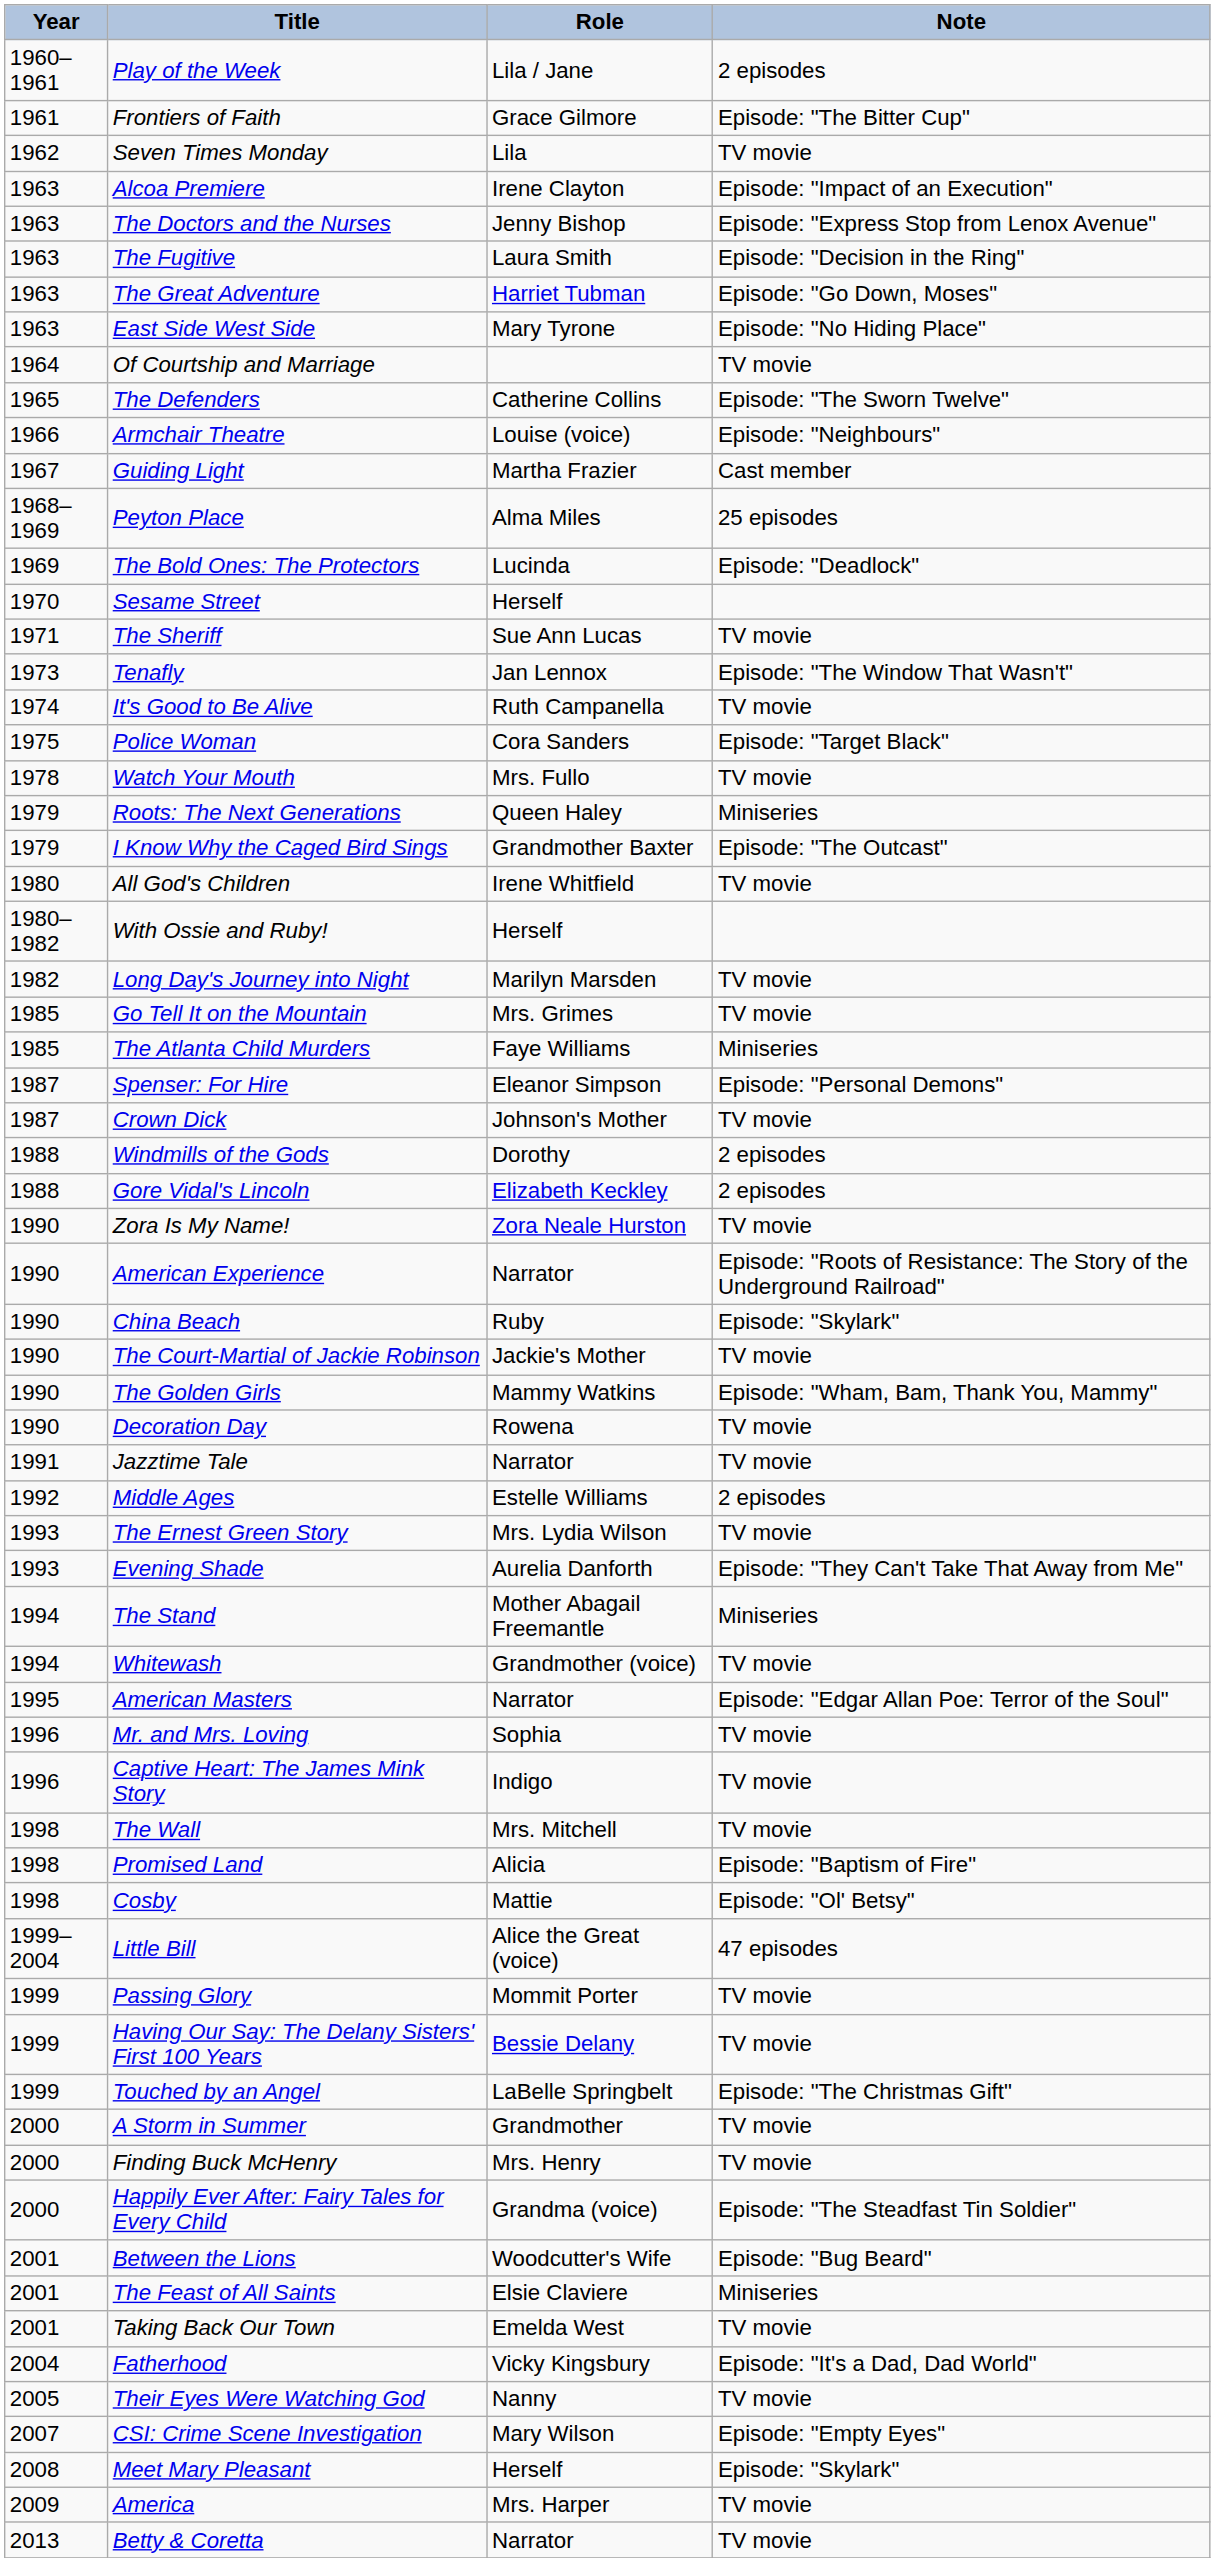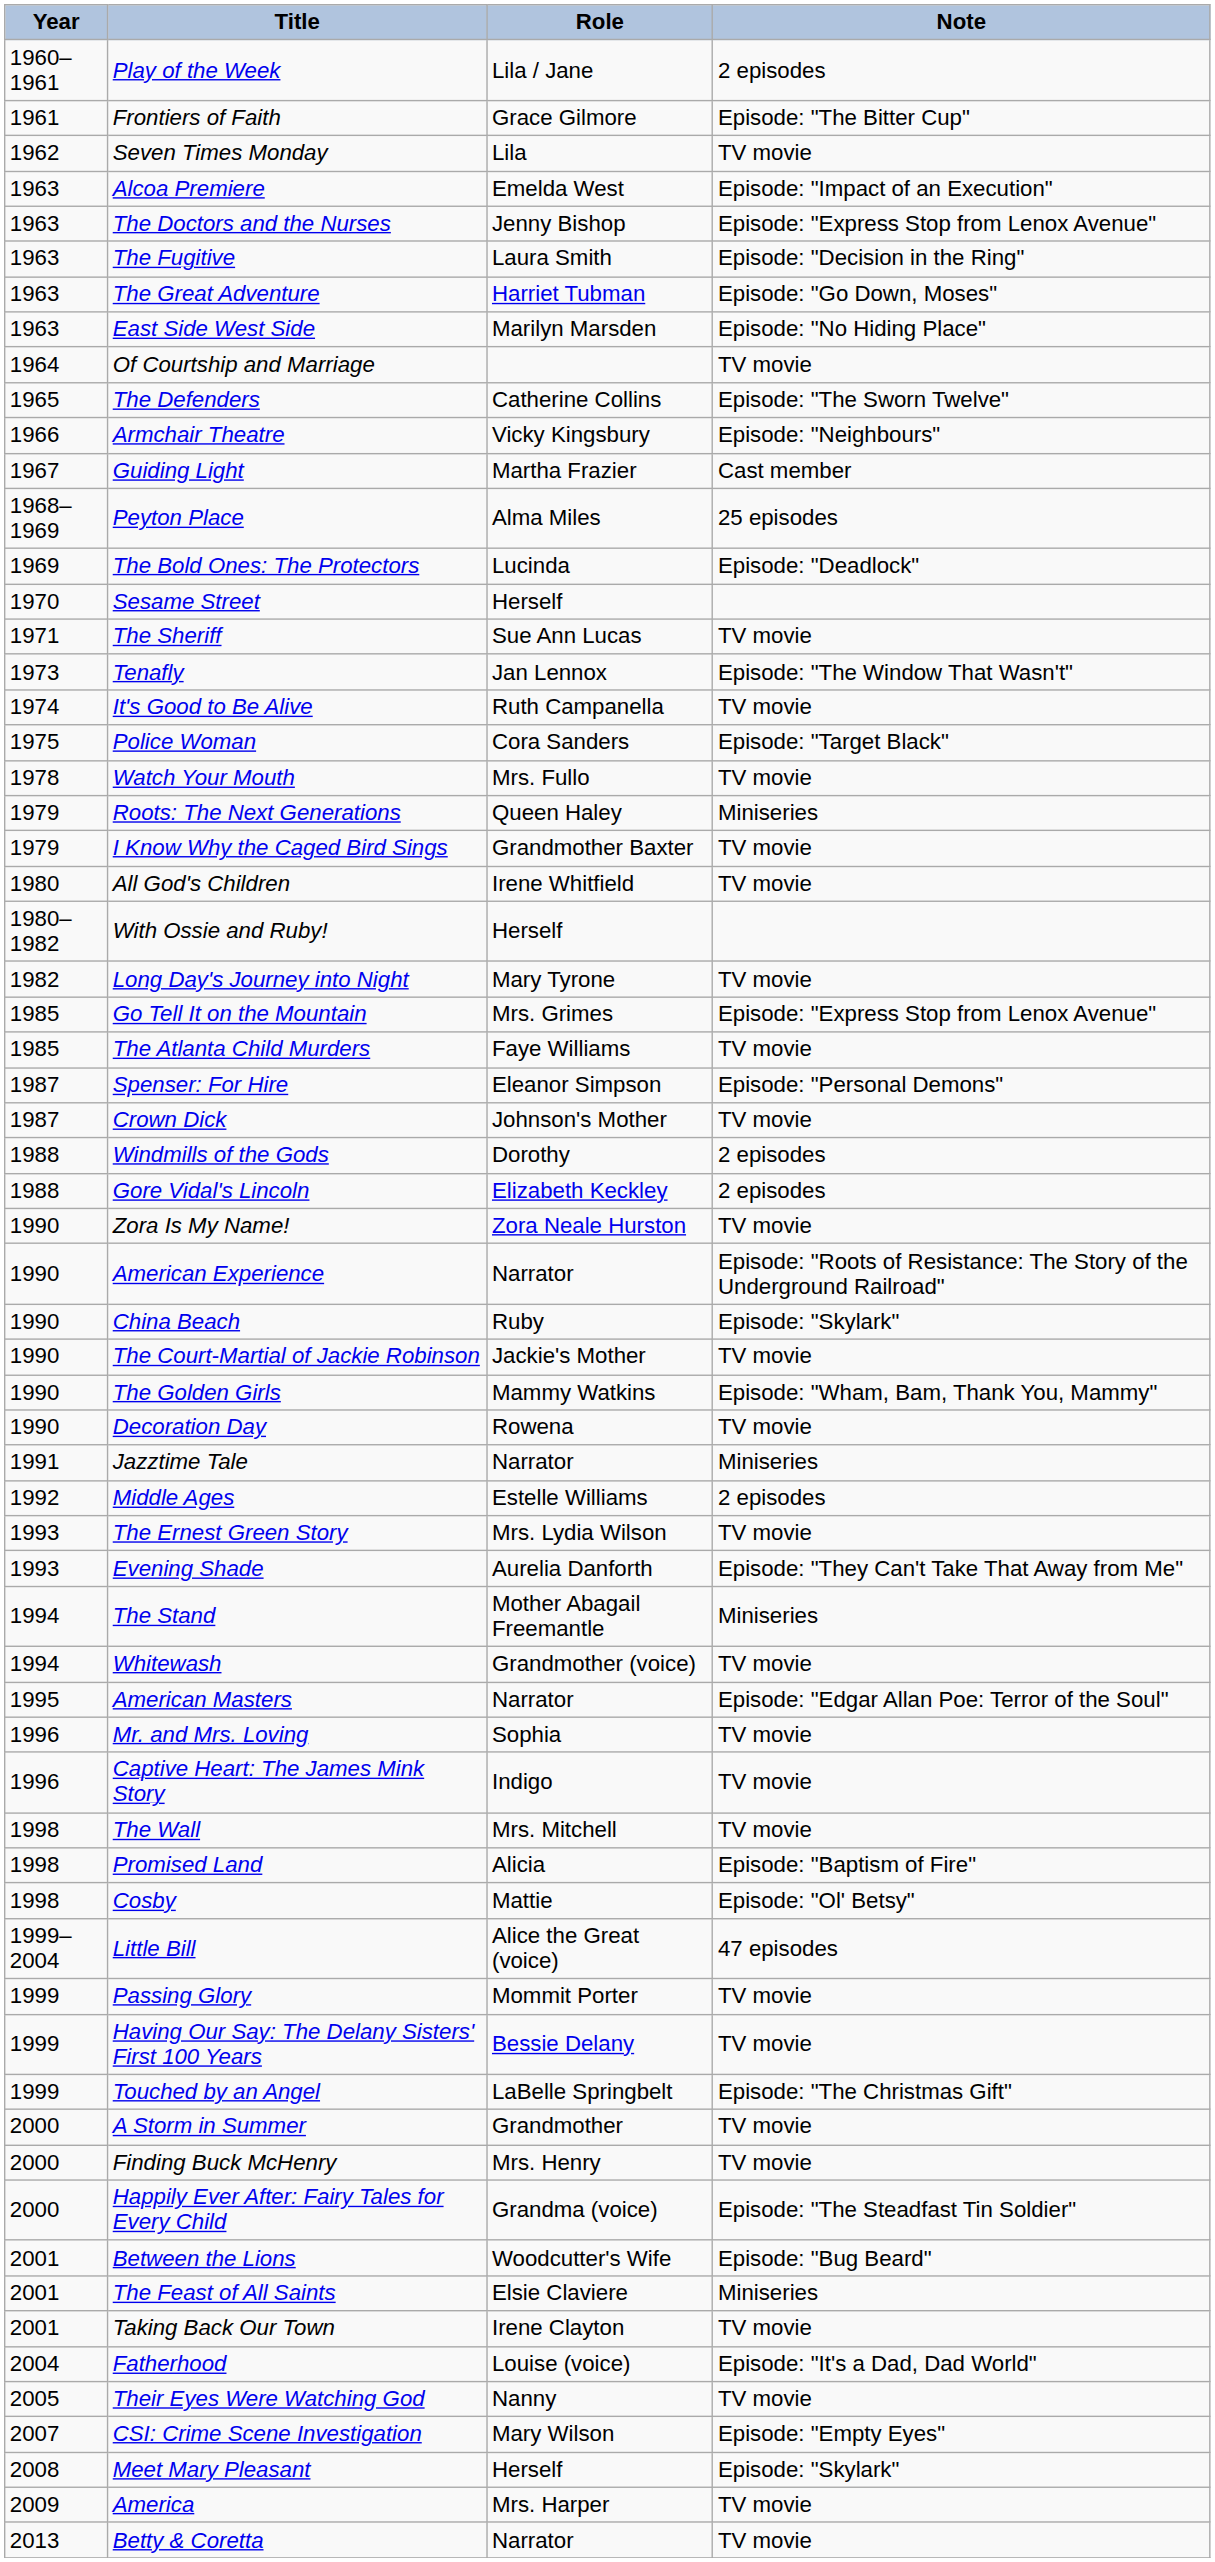 <table class="wikitable">
 <tr>
 <th style="background:#B0C4DE;">Year</th>
 <th style="background:#B0C4DE;">Title</th>
 <th style="background:#B0C4DE;">Role</th>
 <th style="background:#B0C4DE;">Note</th>
 </tr>
 <tr>
 <td>1960–1961</td>
 <td><em><a href='#'>Play of the Week</a></em></td>
 <td>Lila / Jane</td>
 <td>2 episodes</td>
 </tr>
 <tr>
 <td>1961</td>
 <td><em>Frontiers of Faith</em></td>
 <td>Grace Gilmore</td>
 <td>Episode: "The Bitter Cup"</td>
 </tr>
 <tr>
 <td>1962</td>
 <td><em>Seven Times Monday</em></td>
 <td>Lila</td>
 <td>TV movie</td>
 </tr>
 <tr>
 <td>1963</td>
 <td><em><a href='#'>Alcoa Premiere</a></em></td>
-<td>Irene Clayton</td>
+<td>Emelda West</td>
 <td>Episode: "Impact of an Execution"</td>
 </tr>
 <tr>
 <td>1963</td>
 <td><em><a href='#'>The Doctors and the Nurses</a></em></td>
 <td>Jenny Bishop</td>
 <td>Episode: "Express Stop from Lenox Avenue"</td>
 </tr>
 <tr>
 <td>1963</td>
 <td><em><a href='#'>The Fugitive</a></em></td>
 <td>Laura Smith</td>
 <td>Episode: "Decision in the Ring"</td>
 </tr>
 <tr>
 <td>1963</td>
 <td><em><a href='#'>The Great Adventure</a></em></td>
 <td><a href='#'>Harriet Tubman</a></td>
 <td>Episode: "Go Down, Moses"</td>
 </tr>
 <tr>
 <td>1963</td>
 <td><em><a href='#'>East Side West Side</a></em></td>
-<td>Mary Tyrone</td>
+<td>Marilyn Marsden</td>
 <td>Episode: "No Hiding Place"</td>
 </tr>
 <tr>
 <td>1964</td>
 <td><em>Of Courtship and Marriage</em></td>
 <td></td>
 <td>TV movie</td>
 </tr>
 <tr>
 <td>1965</td>
 <td><em><a href='#'>The Defenders</a></em></td>
 <td>Catherine Collins</td>
 <td>Episode: "The Sworn Twelve"</td>
 </tr>
 <tr>
 <td>1966</td>
 <td><em><a href='#'>Armchair Theatre</a></em></td>
-<td>Louise (voice)</td>
+<td>Vicky Kingsbury</td>
 <td>Episode: "Neighbours"</td>
 </tr>
 <tr>
 <td>1967</td>
 <td><em><a href='#'>Guiding Light</a></em></td>
 <td>Martha Frazier</td>
 <td>Cast member</td>
 </tr>
 <tr>
 <td>1968–1969</td>
 <td><em><a href='#'>Peyton Place</a></em></td>
 <td>Alma Miles</td>
 <td>25 episodes</td>
 </tr>
 <tr>
 <td>1969</td>
 <td><em><a href='#'>The Bold Ones: The Protectors</a></em></td>
 <td>Lucinda</td>
 <td>Episode: "Deadlock"</td>
 </tr>
 <tr>
 <td>1970</td>
 <td><em><a href='#'>Sesame Street</a></em></td>
 <td>Herself</td>
 <td></td>
 </tr>
 <tr>
 <td>1971</td>
 <td><em><a href='#'>The Sheriff</a></em></td>
 <td>Sue Ann Lucas</td>
 <td>TV movie</td>
 </tr>
 <tr>
 <td>1973</td>
 <td><em><a href='#'>Tenafly</a></em></td>
 <td>Jan Lennox</td>
 <td>Episode: "The Window That Wasn't"</td>
 </tr>
 <tr>
 <td>1974</td>
 <td><em><a href='#'>It's Good to Be Alive</a></em></td>
 <td>Ruth Campanella</td>
 <td>TV movie</td>
 </tr>
 <tr>
 <td>1975</td>
 <td><em><a href='#'>Police Woman</a></em></td>
 <td>Cora Sanders</td>
 <td>Episode: "Target Black"</td>
 </tr>
 <tr>
 <td>1978</td>
 <td><em><a href='#'>Watch Your Mouth</a></em></td>
 <td>Mrs. Fullo</td>
 <td>TV movie</td>
 </tr>
 <tr>
 <td>1979</td>
 <td><em><a href='#'>Roots: The Next Generations</a></em></td>
 <td>Queen Haley</td>
 <td>Miniseries</td>
 </tr>
 <tr>
 <td>1979</td>
 <td><em><a href='#'>I Know Why the Caged Bird Sings</a></em></td>
 <td>Grandmother Baxter</td>
-<td>Episode: "The Outcast"</td>
+<td>TV movie</td>
 </tr>
 <tr>
 <td>1980</td>
 <td><em>All God's Children</em></td>
 <td>Irene Whitfield</td>
 <td>TV movie</td>
 </tr>
 <tr>
 <td>1980–1982</td>
 <td><em>With Ossie and Ruby!</em></td>
 <td>Herself</td>
 <td></td>
 </tr>
 <tr>
 <td>1982</td>
 <td><em><a href='#'>Long Day's Journey into Night</a></em></td>
-<td>Marilyn Marsden</td>
+<td>Mary Tyrone</td>
 <td>TV movie</td>
 </tr>
 <tr>
 <td>1985</td>
 <td><em><a href='#'>Go Tell It on the Mountain</a></em></td>
 <td>Mrs. Grimes</td>
-<td>TV movie</td>
+<td>Episode: "Express Stop from Lenox Avenue"</td>
 </tr>
 <tr>
 <td>1985</td>
 <td><em><a href='#'>The Atlanta Child Murders</a></em></td>
 <td>Faye Williams</td>
-<td>Miniseries</td>
+<td>TV movie</td>
 </tr>
 <tr>
 <td>1987</td>
 <td><em><a href='#'>Spenser: For Hire</a></em></td>
 <td>Eleanor Simpson</td>
 <td>Episode: "Personal Demons"</td>
 </tr>
 <tr>
 <td>1987</td>
 <td><em><a href='#'>Crown Dick</a></em></td>
 <td>Johnson's Mother</td>
 <td>TV movie</td>
 </tr>
 <tr>
 <td>1988</td>
 <td><em><a href='#'>Windmills of the Gods</a></em></td>
 <td>Dorothy</td>
 <td>2 episodes</td>
 </tr>
 <tr>
 <td>1988</td>
 <td><em><a href='#'>Gore Vidal's Lincoln</a></em></td>
 <td><a href='#'>Elizabeth Keckley</a></td>
 <td>2 episodes</td>
 </tr>
 <tr>
 <td>1990</td>
 <td><em>Zora Is My Name!</em></td>
 <td><a href='#'>Zora Neale Hurston</a></td>
 <td>TV movie</td>
 </tr>
 <tr>
 <td>1990</td>
 <td><em><a href='#'>American Experience</a></em></td>
 <td>Narrator</td>
 <td>Episode: "Roots of Resistance: The Story of the Underground Railroad"</td>
 </tr>
 <tr>
 <td>1990</td>
 <td><em><a href='#'>China Beach</a></em></td>
 <td>Ruby</td>
 <td>Episode: "Skylark"</td>
 </tr>
 <tr>
 <td>1990</td>
 <td><em><a href='#'>The Court-Martial of Jackie Robinson</a></em></td>
 <td>Jackie's Mother</td>
 <td>TV movie</td>
 </tr>
 <tr>
 <td>1990</td>
 <td><em><a href='#'>The Golden Girls</a></em></td>
 <td>Mammy Watkins</td>
 <td>Episode: "Wham, Bam, Thank You, Mammy"</td>
 </tr>
 <tr>
 <td>1990</td>
 <td><em><a href='#'>Decoration Day</a></em></td>
 <td>Rowena</td>
 <td>TV movie</td>
 </tr>
 <tr>
 <td>1991</td>
 <td><em>Jazztime Tale</em></td>
 <td>Narrator</td>
-<td>TV movie</td>
+<td>Miniseries</td>
 </tr>
 <tr>
 <td>1992</td>
 <td><em><a href='#'>Middle Ages</a></em></td>
 <td>Estelle Williams</td>
 <td>2 episodes</td>
 </tr>
 <tr>
 <td>1993</td>
 <td><em><a href='#'>The Ernest Green Story</a></em></td>
 <td>Mrs. Lydia Wilson</td>
 <td>TV movie</td>
 </tr>
 <tr>
 <td>1993</td>
 <td><em><a href='#'>Evening Shade</a></em></td>
 <td>Aurelia Danforth</td>
 <td>Episode: "They Can't Take That Away from Me"</td>
 </tr>
 <tr>
 <td>1994</td>
 <td><em><a href='#'>The Stand</a></em></td>
 <td>Mother Abagail Freemantle</td>
 <td>Miniseries</td>
 </tr>
 <tr>
 <td>1994</td>
 <td><em><a href='#'>Whitewash</a></em></td>
 <td>Grandmother (voice)</td>
 <td>TV movie</td>
 </tr>
 <tr>
 <td>1995</td>
 <td><em><a href='#'>American Masters</a></em></td>
 <td>Narrator</td>
 <td>Episode: "Edgar Allan Poe: Terror of the Soul"</td>
 </tr>
 <tr>
 <td>1996</td>
 <td><em><a href='#'>Mr. and Mrs. Loving</a></em></td>
 <td>Sophia</td>
 <td>TV movie</td>
 </tr>
 <tr>
 <td>1996</td>
 <td><em><a href='#'>Captive Heart: The James Mink Story</a></em></td>
 <td>Indigo</td>
 <td>TV movie</td>
 </tr>
 <tr>
 <td>1998</td>
 <td><em><a href='#'>The Wall</a></em></td>
 <td>Mrs. Mitchell</td>
 <td>TV movie</td>
 </tr>
 <tr>
 <td>1998</td>
 <td><em><a href='#'>Promised Land</a></em></td>
 <td>Alicia</td>
 <td>Episode: "Baptism of Fire"</td>
 </tr>
 <tr>
 <td>1998</td>
 <td><em><a href='#'>Cosby</a></em></td>
 <td>Mattie</td>
 <td>Episode: "Ol' Betsy"</td>
 </tr>
 <tr>
 <td>1999–2004</td>
 <td><em><a href='#'>Little Bill</a></em></td>
 <td>Alice the Great (voice)</td>
 <td>47 episodes</td>
 </tr>
 <tr>
 <td>1999</td>
 <td><em><a href='#'>Passing Glory</a></em></td>
 <td>Mommit Porter</td>
 <td>TV movie</td>
 </tr>
 <tr>
 <td>1999</td>
 <td><em><a href='#'>Having Our Say: The Delany Sisters' First 100 Years</a></em></td>
 <td><a href='#'>Bessie Delany</a></td>
 <td>TV movie</td>
 </tr>
 <tr>
 <td>1999</td>
 <td><em><a href='#'>Touched by an Angel</a></em></td>
 <td>LaBelle Springbelt</td>
 <td>Episode: "The Christmas Gift"</td>
 </tr>
 <tr>
 <td>2000</td>
 <td><em><a href='#'>A Storm in Summer</a></em></td>
 <td>Grandmother</td>
 <td>TV movie</td>
 </tr>
 <tr>
 <td>2000</td>
 <td><em>Finding Buck McHenry</em></td>
 <td>Mrs. Henry</td>
 <td>TV movie</td>
 </tr>
 <tr>
 <td>2000</td>
 <td><em><a href='#'>Happily Ever After: Fairy Tales for Every Child</a></em></td>
 <td>Grandma (voice)</td>
 <td>Episode: "The Steadfast Tin Soldier"</td>
 </tr>
 <tr>
 <td>2001</td>
 <td><em><a href='#'>Between the Lions</a></em></td>
 <td>Woodcutter's Wife</td>
 <td>Episode: "Bug Beard"</td>
 </tr>
 <tr>
 <td>2001</td>
 <td><em><a href='#'>The Feast of All Saints</a></em></td>
 <td>Elsie Claviere</td>
 <td>Miniseries</td>
 </tr>
 <tr>
 <td>2001</td>
 <td><em>Taking Back Our Town</em></td>
-<td>Emelda West</td>
+<td>Irene Clayton</td>
 <td>TV movie</td>
 </tr>
 <tr>
 <td>2004</td>
 <td><em><a href='#'>Fatherhood</a></em></td>
-<td>Vicky Kingsbury</td>
+<td>Louise (voice)</td>
 <td>Episode: "It's a Dad, Dad World"</td>
 </tr>
 <tr>
 <td>2005</td>
 <td><em><a href='#'>Their Eyes Were Watching God</a></em></td>
 <td>Nanny</td>
 <td>TV movie</td>
 </tr>
 <tr>
 <td>2007</td>
 <td><em><a href='#'>CSI: Crime Scene Investigation</a></em></td>
 <td>Mary Wilson</td>
 <td>Episode: "Empty Eyes"</td>
 </tr>
 <tr>
 <td>2008</td>
 <td><em><a href='#'>Meet Mary Pleasant</a></em></td>
 <td>Herself</td>
 <td>Episode: "Skylark"</td>
 </tr>
 <tr>
 <td>2009</td>
 <td><em><a href='#'>America</a></em></td>
 <td>Mrs. Harper</td>
 <td>TV movie</td>
 </tr>
 <tr>
 <td>2013</td>
 <td><em><a href='#'>Betty & Coretta</a></em></td>
 <td>Narrator</td>
 <td>TV movie</td>
 </tr>
 <tr>
 </tr>
 </table>
